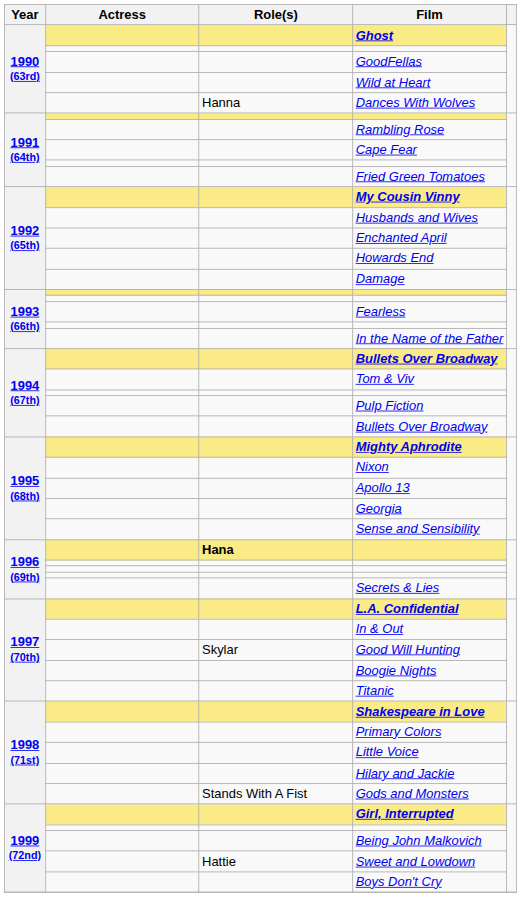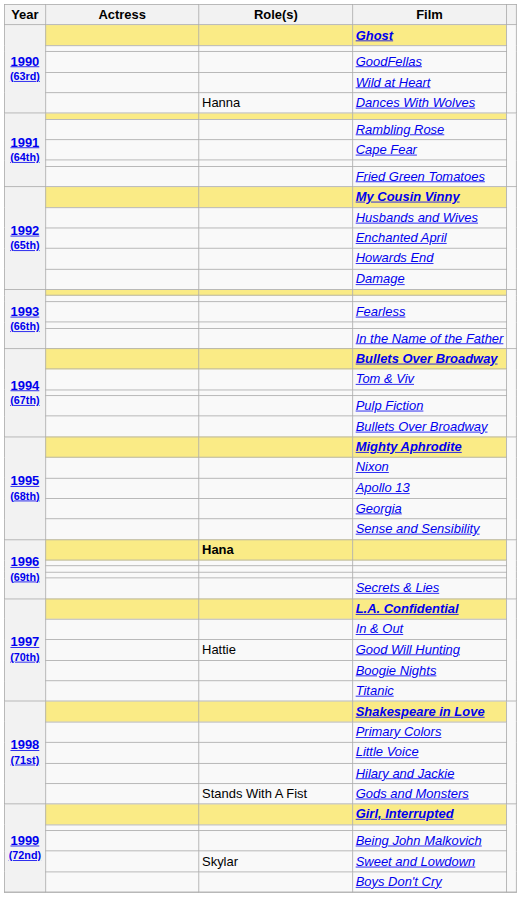 <table class="wikitable sortable" style="text-align:left;">
 <tr>
 <th scope="col" style="width:8%;">Year</th>
 <th scope="col" style="width:30%;">Actress</th>
 <th scope="col" style="width:30%;">Role(s)</th>
 <th scope="col" style="width:30%;">Film</th>
 <th scope="col" style="width:2%;" class="unsortable"></th>
 </tr>
 <tr>
 <th scope="row" rowspan=5 style="text-align:center"><a href='#'>1990</a> <br><small><a href='#'>(63rd)</a> </small></th>
 <td style="background:#FAEB86;"><strong> </strong></td>
 <td style="background:#FAEB86;"><strong></strong></td>
 <td style="background:#FAEB86;"><strong><em><a href='#'>Ghost</a></em></strong></td>
 <td rowspan=5></td>
 </tr>
 <tr>
 <td></td>
 <td></td>
 <td></td>
 </tr>
 <tr>
 <td></td>
 <td></td>
 <td><em><a href='#'>GoodFellas</a></em></td>
 </tr>
 <tr>
 <td></td>
 <td></td>
 <td><em><a href='#'>Wild at Heart</a></em></td>
 </tr>
 <tr>
 <td></td>
 <td>Hanna</td>
 <td><em><a href='#'>Dances With Wolves</a></em></td>
 </tr>
 <tr>
 <th scope="row" rowspan=5 style="text-align:center"><a href='#'>1991</a> <br><small><a href='#'>(64th)</a> </small></th>
 <td style="background:#FAEB86;"><strong> </strong></td>
 <td style="background:#FAEB86;"><strong></strong></td>
 <td style="background:#FAEB86;"><strong></strong></td>
 <td rowspan=5></td>
 </tr>
 <tr>
 <td></td>
 <td></td>
 <td><em><a href='#'>Rambling Rose</a></em></td>
 </tr>
 <tr>
 <td></td>
 <td></td>
 <td><em><a href='#'>Cape Fear</a></em></td>
 </tr>
 <tr>
 <td></td>
 <td></td>
 <td></td>
 </tr>
 <tr>
 <td></td>
 <td></td>
 <td><em><a href='#'>Fried Green Tomatoes</a></em></td>
 </tr>
 <tr>
 <th scope="row" rowspan=5 style="text-align:center"><a href='#'>1992</a> <br><small><a href='#'>(65th)</a> </small></th>
 <td style="background:#FAEB86;"><strong> </strong></td>
 <td style="background:#FAEB86;"><strong></strong></td>
 <td style="background:#FAEB86;"><strong><em><a href='#'>My Cousin Vinny</a></em></strong></td>
 <td rowspan=5></td>
 </tr>
 <tr>
 <td></td>
 <td></td>
 <td><em><a href='#'>Husbands and Wives</a></em></td>
 </tr>
 <tr>
 <td></td>
 <td></td>
 <td><em><a href='#'>Enchanted April</a></em></td>
 </tr>
 <tr>
 <td></td>
 <td></td>
 <td><em><a href='#'>Howards End</a></em></td>
 </tr>
 <tr>
 <td></td>
 <td></td>
 <td><em><a href='#'>Damage</a></em></td>
 </tr>
 <tr>
 <th scope="row" rowspan=5 style="text-align:center"><a href='#'>1993</a> <br><small><a href='#'>(66th)</a> </small></th>
 <td style="background:#FAEB86;"><strong> </strong></td>
 <td style="background:#FAEB86;"><strong></strong></td>
 <td style="background:#FAEB86;"><strong><em></em></strong></td>
 <td rowspan=5></td>
 </tr>
 <tr>
 <td></td>
 <td></td>
 <td></td>
 </tr>
 <tr>
 <td></td>
 <td></td>
 <td><em><a href='#'>Fearless</a></em></td>
 </tr>
 <tr>
 <td></td>
 <td></td>
 <td></td>
 </tr>
 <tr>
 <td></td>
 <td></td>
 <td><em><a href='#'>In the Name of the Father</a></em></td>
 </tr>
 <tr>
 <th scope="row" rowspan=5 style="text-align:center"><a href='#'>1994</a> <br><small><a href='#'>(67th)</a> </small></th>
 <td style="background:#FAEB86;"><strong> </strong></td>
 <td style="background:#FAEB86;"><strong></strong></td>
 <td style="background:#FAEB86;"><strong><em><a href='#'>Bullets Over Broadway</a></em></strong></td>
 <td rowspan=5></td>
 </tr>
 <tr>
 <td></td>
 <td></td>
 <td><em><a href='#'>Tom & Viv</a></em></td>
 </tr>
 <tr>
 <td></td>
 <td></td>
 <td></td>
 </tr>
 <tr>
 <td></td>
 <td></td>
 <td><em><a href='#'>Pulp Fiction</a></em></td>
 </tr>
 <tr>
 <td></td>
 <td></td>
 <td><em><a href='#'>Bullets Over Broadway</a></em></td>
 </tr>
 <tr>
 <th scope="row" rowspan=5 style="text-align:center"><a href='#'>1995</a> <br><small><a href='#'>(68th)</a> </small></th>
 <td style="background:#FAEB86;"><strong> </strong></td>
 <td style="background:#FAEB86;"><strong></strong></td>
 <td style="background:#FAEB86;"><strong><em><a href='#'>Mighty Aphrodite</a></em></strong></td>
 <td rowspan=5></td>
 </tr>
 <tr>
 <td></td>
 <td></td>
 <td><em><a href='#'>Nixon</a></em></td>
 </tr>
 <tr>
 <td></td>
 <td></td>
 <td><em><a href='#'>Apollo 13</a></em></td>
 </tr>
 <tr>
 <td></td>
 <td></td>
 <td><em><a href='#'>Georgia</a></em></td>
 </tr>
 <tr>
 <td></td>
 <td></td>
 <td><em><a href='#'>Sense and Sensibility</a></em></td>
 </tr>
 <tr>
 <th scope="row" rowspan=5 style="text-align:center"><a href='#'>1996</a> <br><small><a href='#'>(69th)</a> </small></th>
 <td style="background:#FAEB86;"><strong> </strong></td>
 <td style="background:#FAEB86;"><strong>Hana</strong></td>
 <td style="background:#FAEB86;"><strong></strong></td>
 <td rowspan=5></td>
 </tr>
 <tr>
 <td></td>
 <td></td>
 <td></td>
 </tr>
 <tr>
 <td></td>
 <td></td>
 <td></td>
 </tr>
 <tr>
 <td></td>
 <td></td>
 <td></td>
 </tr>
 <tr>
 <td></td>
 <td></td>
 <td><em><a href='#'>Secrets & Lies</a></em></td>
 </tr>
 <tr>
 <th scope="row" rowspan=5 style="text-align:center"><a href='#'>1997</a> <br><small><a href='#'>(70th)</a> </small></th>
 <td style="background:#FAEB86;"><strong> </strong></td>
 <td style="background:#FAEB86;"><strong></strong></td>
 <td style="background:#FAEB86;"><strong><em><a href='#'>L.A. Confidential</a></em></strong></td>
 <td rowspan=5></td>
 </tr>
 <tr>
 <td></td>
 <td></td>
 <td><em><a href='#'>In & Out</a></em></td>
 </tr>
 <tr>
 <td></td>
-<td>Skylar</td>
+<td>Hattie</td>
 <td><em><a href='#'>Good Will Hunting</a></em></td>
 </tr>
 <tr>
 <td></td>
 <td></td>
 <td><em><a href='#'>Boogie Nights</a></em></td>
 </tr>
 <tr>
 <td></td>
 <td></td>
 <td><em><a href='#'>Titanic</a></em></td>
 </tr>
 <tr>
 <th scope="row" rowspan=5 style="text-align:center"><a href='#'>1998</a> <br><small><a href='#'>(71st)</a> </small></th>
 <td style="background:#FAEB86;"><strong> </strong></td>
 <td style="background:#FAEB86;"><strong></strong></td>
 <td style="background:#FAEB86;"><strong><em><a href='#'>Shakespeare in Love</a></em></strong></td>
 <td rowspan=5></td>
 </tr>
 <tr>
 <td></td>
 <td></td>
 <td><em><a href='#'>Primary Colors</a></em></td>
 </tr>
 <tr>
 <td></td>
 <td></td>
 <td><em><a href='#'>Little Voice</a></em></td>
 </tr>
 <tr>
 <td></td>
 <td></td>
 <td><em><a href='#'>Hilary and Jackie</a></em></td>
 </tr>
 <tr>
 <td></td>
 <td>Stands With A Fist</td>
 <td><em><a href='#'>Gods and Monsters</a></em></td>
 </tr>
 <tr>
 <th scope="row" rowspan=5 style="text-align:center"><a href='#'>1999</a> <br><small><a href='#'>(72nd)</a> </small></th>
 <td style="background:#FAEB86;"><strong> </strong></td>
 <td style="background:#FAEB86;"><strong></strong></td>
 <td style="background:#FAEB86;"><strong><em><a href='#'>Girl, Interrupted</a></em></strong></td>
 <td rowspan=5></td>
 </tr>
 <tr>
 <td></td>
 <td></td>
 <td></td>
 </tr>
 <tr>
 <td></td>
 <td></td>
 <td><em><a href='#'>Being John Malkovich</a></em></td>
 </tr>
 <tr>
 <td></td>
-<td>Hattie</td>
+<td>Skylar</td>
 <td><em><a href='#'>Sweet and Lowdown</a></em></td>
 </tr>
 <tr>
 <td></td>
 <td></td>
 <td><em><a href='#'>Boys Don't Cry</a></em></td>
 </tr>
 <tr>
 </tr>
 </table>
